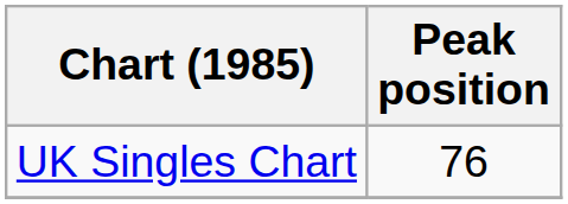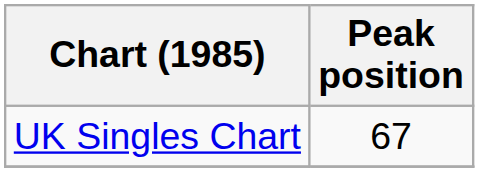 <table class="wikitable sortable">
 <tr>
 <th>Chart (1985)</th>
 <th>Peak<br>position</th>
 </tr>
 <tr>
 <td><a href='#'>UK Singles Chart</a></td>
-<td style="text-align:center;">76</td>
+<td style="text-align:center;">67</td>
 </tr>
 <tr>
 </tr>
 </table>
